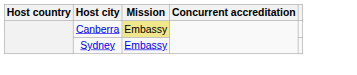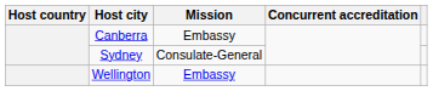 <table class="wikitable plainrowheaders" style="text-align:center;">
 <tr>
 <th scope="col">Host country</th>
 <th scope="col">Host city</th>
 <th scope="col">Mission</th>
 <th scope="col">Concurrent accreditation</th>
 <th scope="col"></th>
 </tr>
 <tr>
 <th scope="row" rowspan="2"></th>
 <td><a href='#'>Canberra</a></td>
-<td style="background: khaki;">Embassy</td>
+<td>Embassy</td>
 <td rowspan="2"></td>
 <td></td>
 </tr>
 <tr>
 <td><a href='#'>Sydney</a></td>
+<td>Consulate-General</td>
+<td></td>
+</tr>
+<tr>
+<th scope="row"></th>
+<td><a href='#'>Wellington</a></td>
 <td><a href='#'>Embassy</a></td>
+<td></td>
 <td></td>
 </tr>
 </table>
